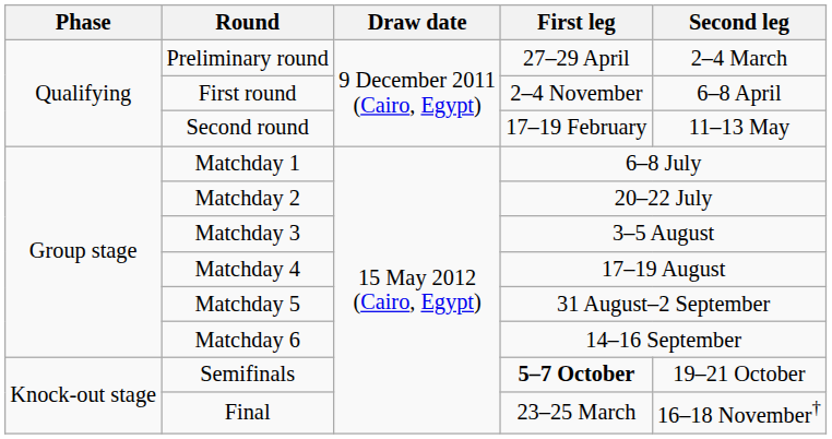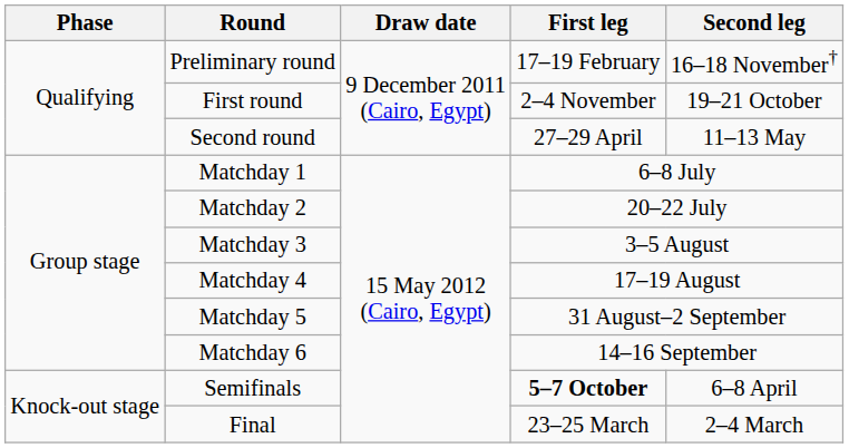 <table class="wikitable" border="1">
 <tr>
 <th>Phase</th>
 <th>Round</th>
 <th>Draw date</th>
 <th>First leg</th>
 <th>Second leg</th>
 </tr>
 <tr align="center">
 <td rowspan=3>Qualifying</td>
 <td>Preliminary round</td>
 <td rowspan=3>9 December 2011<br> (<a href='#'>Cairo</a>, <a href='#'>Egypt</a>)</td>
-<td>27–29 April</td>
-<td>2–4 March</td>
+<td>17–19 February</td>
+<td>16–18 November<sup>†</sup></td>
 </tr>
 <tr align="center">
 <td>First round</td>
 <td>2–4 November</td>
-<td>6–8 April</td>
+<td>19–21 October</td>
 </tr>
 <tr align="center">
 <td>Second round</td>
-<td>17–19 February</td>
+<td>27–29 April</td>
 <td>11–13 May</td>
 </tr>
 <tr align="center">
 <td rowspan=6>Group stage</td>
 <td>Matchday 1</td>
 <td rowspan=8>15 May 2012<br> (<a href='#'>Cairo</a>, <a href='#'>Egypt</a>)</td>
 <td colspan=2>6–8 July</td>
 </tr>
 <tr align="center">
 <td>Matchday 2</td>
 <td colspan=2>20–22 July</td>
 </tr>
 <tr align="center">
 <td>Matchday 3</td>
 <td colspan=2>3–5 August</td>
 </tr>
 <tr align="center">
 <td>Matchday 4</td>
 <td colspan=2>17–19 August</td>
 </tr>
 <tr align="center">
 <td>Matchday 5</td>
 <td colspan=2>31 August–2 September</td>
 </tr>
 <tr align="center">
 <td>Matchday 6</td>
 <td colspan=2>14–16 September</td>
 </tr>
 <tr align="center">
 <td rowspan=2>Knock-out stage</td>
 <td>Semifinals</td>
 <td><strong>5–7 October</strong></td>
-<td>19–21 October</td>
+<td>6–8 April</td>
 </tr>
 <tr align="center">
 <td>Final</td>
 <td>23–25 March</td>
-<td>16–18 November<sup>†</sup></td>
+<td>2–4 March</td>
 </tr>
 </table>
